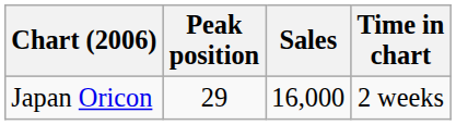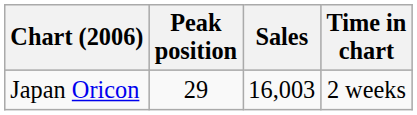 <table class="wikitable">
 <tr>
 <th align="left">Chart (2006)</th>
 <th align="center">Peak<br>position</th>
 <th align="center">Sales</th>
 <th align="center">Time in<br>chart</th>
 </tr>
 <tr>
 <td align="left">Japan <a href='#'>Oricon</a></td>
 <td align="center">29</td>
-<td align="center">16,000</td>
+<td align="center">16,003</td>
 <td align="center">2 weeks</td>
 </tr>
 </table>
